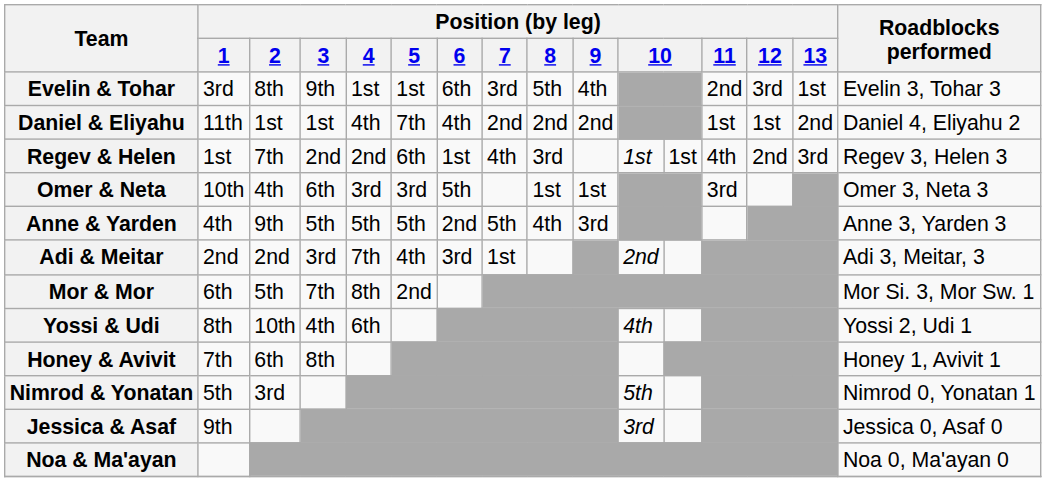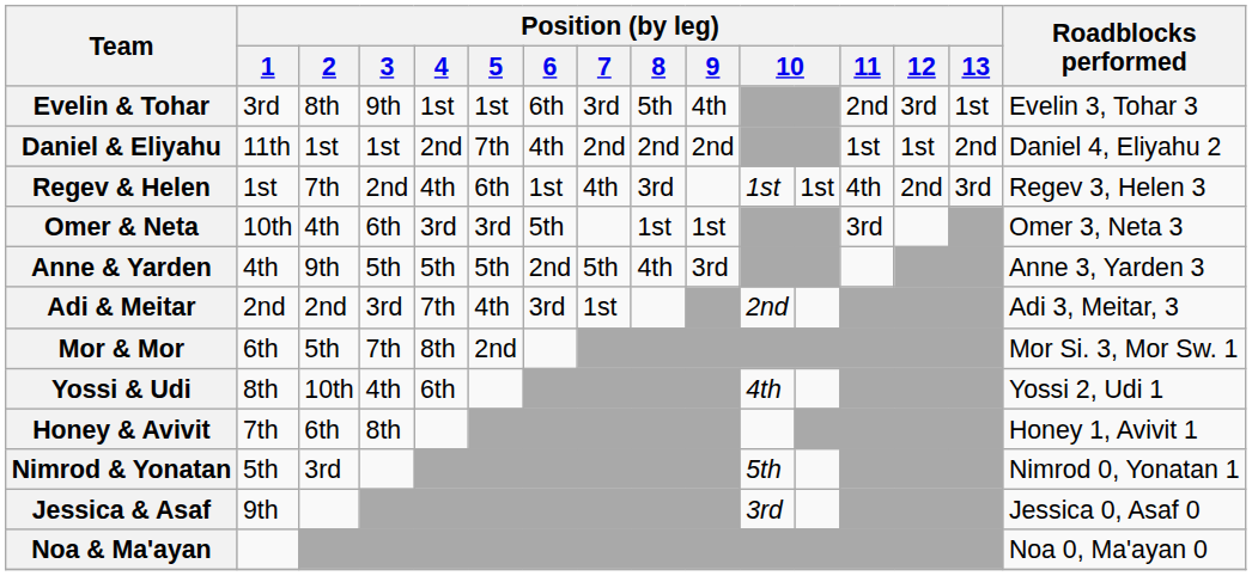 <table class=wikitable style="white-space:nowrap; font-size:95%;">
 <tr>
 <th rowspan=2>Team</th>
 <th colspan=14>Position (by leg)</th>
 <th rowspan=2>Roadblocks<br>performed</th>
 </tr>
 <tr>
 <th><a href='#'>1</a></th>
 <th><a href='#'>2</a></th>
 <th><a href='#'>3</a></th>
 <th><a href='#'>4</a></th>
 <th><a href='#'>5</a></th>
 <th><a href='#'>6</a></th>
 <th><a href='#'>7</a></th>
 <th><a href='#'>8</a></th>
 <th><a href='#'>9</a></th>
 <th colspan="2"><a href='#'>10</a></th>
 <th><a href='#'>11</a></th>
 <th><a href='#'>12</a></th>
 <th><a href='#'>13</a></th>
 </tr>
 <tr>
 <th>Evelin & Tohar</th>
 <td>3rd</td>
 <td>8th</td>
 <td>9th</td>
 <td>1st</td>
 <td>1st</td>
 <td>6th</td>
 <td>3rd</td>
 <td>5th</td>
 <td>4th</td>
 <td colspan=2 bgcolor=darkgray></td>
 <td>2nd</td>
 <td>3rd</td>
 <td>1st</td>
 <td>Evelin 3, Tohar 3</td>
 </tr>
 <tr>
 <th>Daniel & Eliyahu</th>
 <td>11th</td>
 <td>1st</td>
 <td>1st</td>
-<td>4th</td>
+<td>2nd</td>
 <td>7th</td>
 <td>4th</td>
 <td>2nd</td>
 <td>2nd</td>
 <td>2nd</td>
 <td colspan=2 bgcolor=darkgray></td>
 <td>1st</td>
 <td>1st</td>
 <td>2nd</td>
 <td>Daniel 4, Eliyahu 2</td>
 </tr>
 <tr>
 <th>Regev & Helen</th>
 <td>1st</td>
 <td>7th</td>
 <td>2nd</td>
-<td>2nd</td>
+<td>4th</td>
 <td>6th</td>
 <td>1st</td>
 <td>4th</td>
 <td>3rd</td>
 <td></td>
 <td><em>1st</em></td>
 <td>1st</td>
 <td>4th</td>
 <td>2nd</td>
 <td>3rd</td>
 <td>Regev 3, Helen 3</td>
 </tr>
 <tr>
 <th>Omer & Neta</th>
 <td>10th</td>
 <td>4th</td>
 <td>6th</td>
 <td>3rd</td>
 <td>3rd</td>
 <td>5th</td>
 <td></td>
 <td>1st</td>
 <td>1st</td>
 <td colspan=2 bgcolor=darkgray></td>
 <td>3rd</td>
 <td></td>
 <td colspan=1 bgcolor=darkgray></td>
 <td>Omer 3, Neta 3</td>
 </tr>
 <tr>
 <th>Anne & Yarden</th>
 <td>4th</td>
 <td>9th</td>
 <td>5th</td>
 <td>5th</td>
 <td>5th</td>
 <td>2nd</td>
 <td>5th</td>
 <td>4th</td>
 <td>3rd</td>
 <td colspan=2 bgcolor=darkgray></td>
 <td></td>
 <td colspan=2 bgcolor=darkgray></td>
 <td>Anne 3, Yarden 3</td>
 </tr>
 <tr>
 <th>Adi & Meitar</th>
 <td>2nd</td>
 <td>2nd</td>
 <td>3rd</td>
 <td>7th</td>
 <td>4th</td>
 <td>3rd</td>
 <td>1st</td>
 <td></td>
 <td colspan=1 bgcolor=darkgray></td>
 <td><em>2nd</em></td>
 <td></td>
 <td colspan=3 bgcolor=darkgray></td>
 <td>Adi 3, Meitar, 3</td>
 </tr>
 <tr>
 <th>Mor & Mor</th>
 <td>6th</td>
 <td>5th</td>
 <td>7th</td>
 <td>8th</td>
 <td>2nd</td>
 <td></td>
 <td colspan=8 bgcolor=darkgray></td>
 <td>Mor Si. 3, Mor Sw. 1</td>
 </tr>
 <tr>
 <th>Yossi & Udi</th>
 <td>8th</td>
 <td>10th</td>
 <td>4th</td>
 <td>6th</td>
 <td></td>
 <td colspan=4 bgcolor=darkgray></td>
 <td><em>4th</em></td>
 <td></td>
 <td colspan=3 bgcolor=darkgray></td>
 <td>Yossi 2, Udi 1</td>
 </tr>
 <tr>
 <th>Honey & Avivit</th>
 <td>7th</td>
 <td>6th</td>
 <td>8th</td>
 <td></td>
 <td colspan=5 bgcolor=darkgray></td>
 <td><em></em></td>
 <td colspan=4 bgcolor=darkgray></td>
 <td>Honey 1, Avivit 1</td>
 </tr>
 <tr>
 <th>Nimrod & Yonatan</th>
 <td>5th</td>
 <td>3rd</td>
 <td></td>
 <td colspan=6 bgcolor=darkgray></td>
 <td><em>5th</em></td>
 <td></td>
 <td colspan=3 bgcolor=darkgray></td>
 <td>Nimrod 0, Yonatan 1</td>
 </tr>
 <tr>
 <th>Jessica & Asaf</th>
 <td>9th</td>
 <td></td>
 <td colspan=7 bgcolor=darkgray></td>
 <td><em>3rd</em></td>
 <td></td>
 <td colspan=3 bgcolor=darkgray></td>
 <td>Jessica 0, Asaf 0</td>
 </tr>
 <tr>
 <th>Noa & Ma'ayan</th>
 <td></td>
 <td colspan=13 bgcolor=darkgray></td>
 <td>Noa 0, Ma'ayan 0</td>
 </tr>
 <tr>
 </tr>
 </table>
